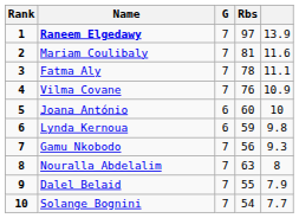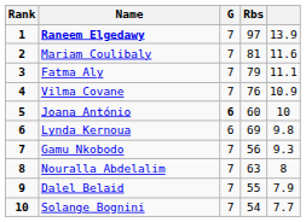 <table class="wikitable" style="font-size:90%;">
 <tr>
 <th width=10px>Rank</th>
 <th width=180px>Name</th>
 <th width=15px>G</th>
 <th width=10px>Rbs</th>
 <th width=10px></th>
 </tr>
 <tr align=center>
 <td><strong>1</strong></td>
 <td align=left> <strong><a href='#'>Raneem Elgedawy</a></strong></td>
 <td>7</td>
 <td>97</td>
 <td>13.9</td>
 </tr>
 <tr align=center>
 <td><strong>2</strong></td>
 <td align=left> <a href='#'>Mariam Coulibaly</a></td>
 <td>7</td>
 <td>81</td>
 <td>11.6</td>
 </tr>
 <tr align=center>
 <td><strong>3</strong></td>
 <td align=left> <a href='#'>Fatma Aly</a></td>
 <td>7</td>
-<td>78</td>
+<td>79</td>
 <td>11.1</td>
 </tr>
 <tr align=center>
 <td><strong>4</strong></td>
 <td align=left> <a href='#'>Vilma Covane</a></td>
 <td>7</td>
 <td>76</td>
 <td>10.9</td>
 </tr>
 <tr align=center>
 <td><strong>5</strong></td>
 <td align=left> <a href='#'>Joana António</a></td>
-<td>6</td>
+<td><strong>6</strong></td>
 <td>60</td>
 <td>10</td>
 </tr>
 <tr align=center>
 <td><strong>6</strong></td>
 <td align=left> <a href='#'>Lynda Kernoua</a></td>
 <td>6</td>
-<td>59</td>
+<td>69</td>
 <td>9.8</td>
 </tr>
 <tr align=center>
 <td><strong>7</strong></td>
 <td align=left> <a href='#'>Gamu Nkobodo</a></td>
 <td>7</td>
 <td>56</td>
 <td>9.3</td>
 </tr>
 <tr align=center>
 <td><strong>8</strong></td>
 <td align=left> <a href='#'>Nouralla Abdelalim</a></td>
 <td>7</td>
 <td>63</td>
 <td>8</td>
 </tr>
 <tr align=center>
 <td><strong>9</strong></td>
 <td align=left> <a href='#'>Dalel Belaid</a></td>
 <td>7</td>
 <td>55</td>
 <td>7.9</td>
 </tr>
 <tr align=center>
 <td><strong>10</strong></td>
 <td align=left> <a href='#'>Solange Bognini</a></td>
 <td>7</td>
 <td>54</td>
 <td>7.7</td>
 </tr>
 </table>
